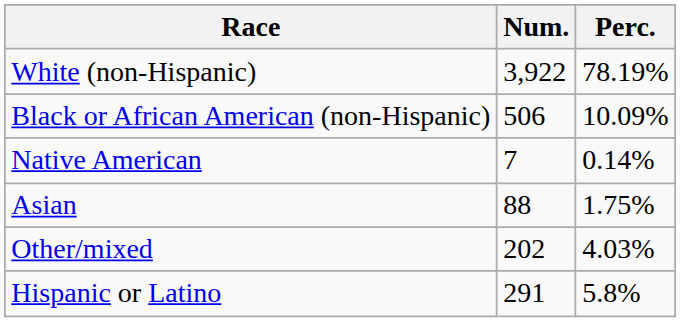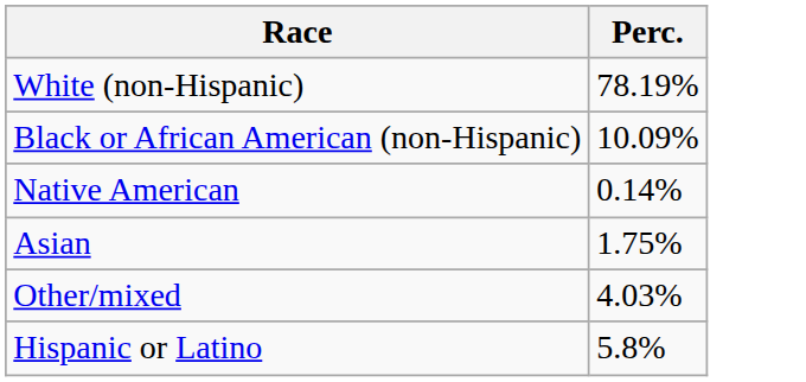 <table class="wikitable">
 <tr>
 <th>Race</th>
-<th>Num.</th>
 <th>Perc.</th>
 </tr>
 <tr>
 <td><a href='#'>White</a> (non-Hispanic)</td>
-<td>3,922</td>
 <td>78.19%</td>
 </tr>
 <tr>
 <td><a href='#'>Black or African American</a> (non-Hispanic)</td>
-<td>506</td>
 <td>10.09%</td>
 </tr>
 <tr>
 <td><a href='#'>Native American</a></td>
-<td>7</td>
 <td>0.14%</td>
 </tr>
 <tr>
 <td><a href='#'>Asian</a></td>
-<td>88</td>
 <td>1.75%</td>
 </tr>
 <tr>
 <td><a href='#'>Other/mixed</a></td>
-<td>202</td>
 <td>4.03%</td>
 </tr>
 <tr>
 <td><a href='#'>Hispanic</a> or <a href='#'>Latino</a></td>
-<td>291</td>
 <td>5.8%</td>
 </tr>
 </table>
